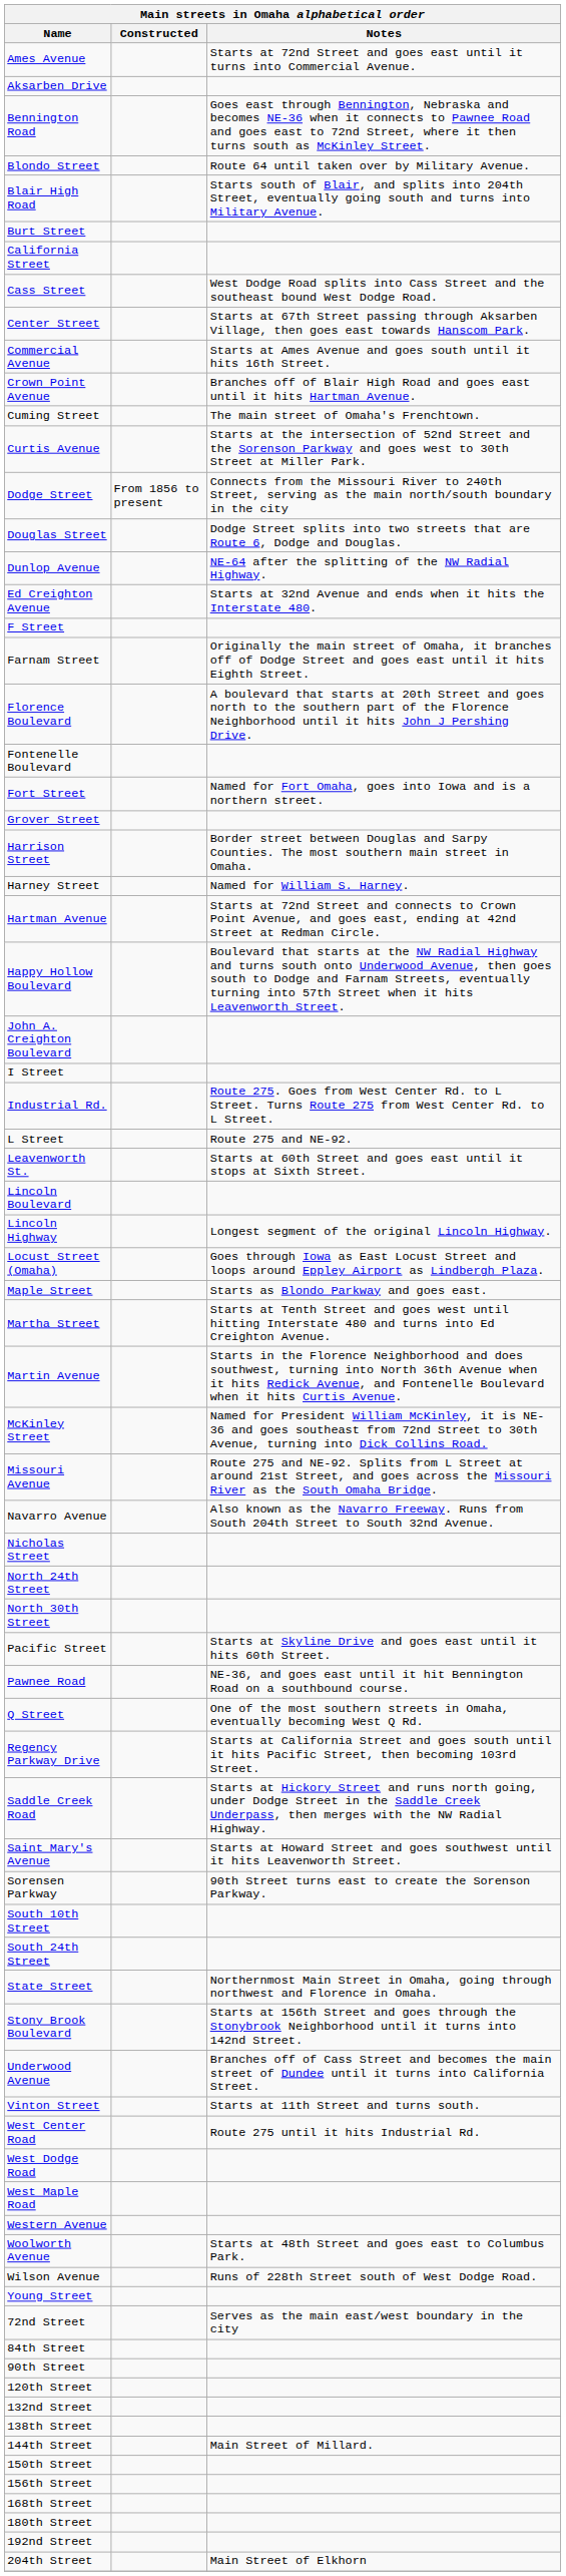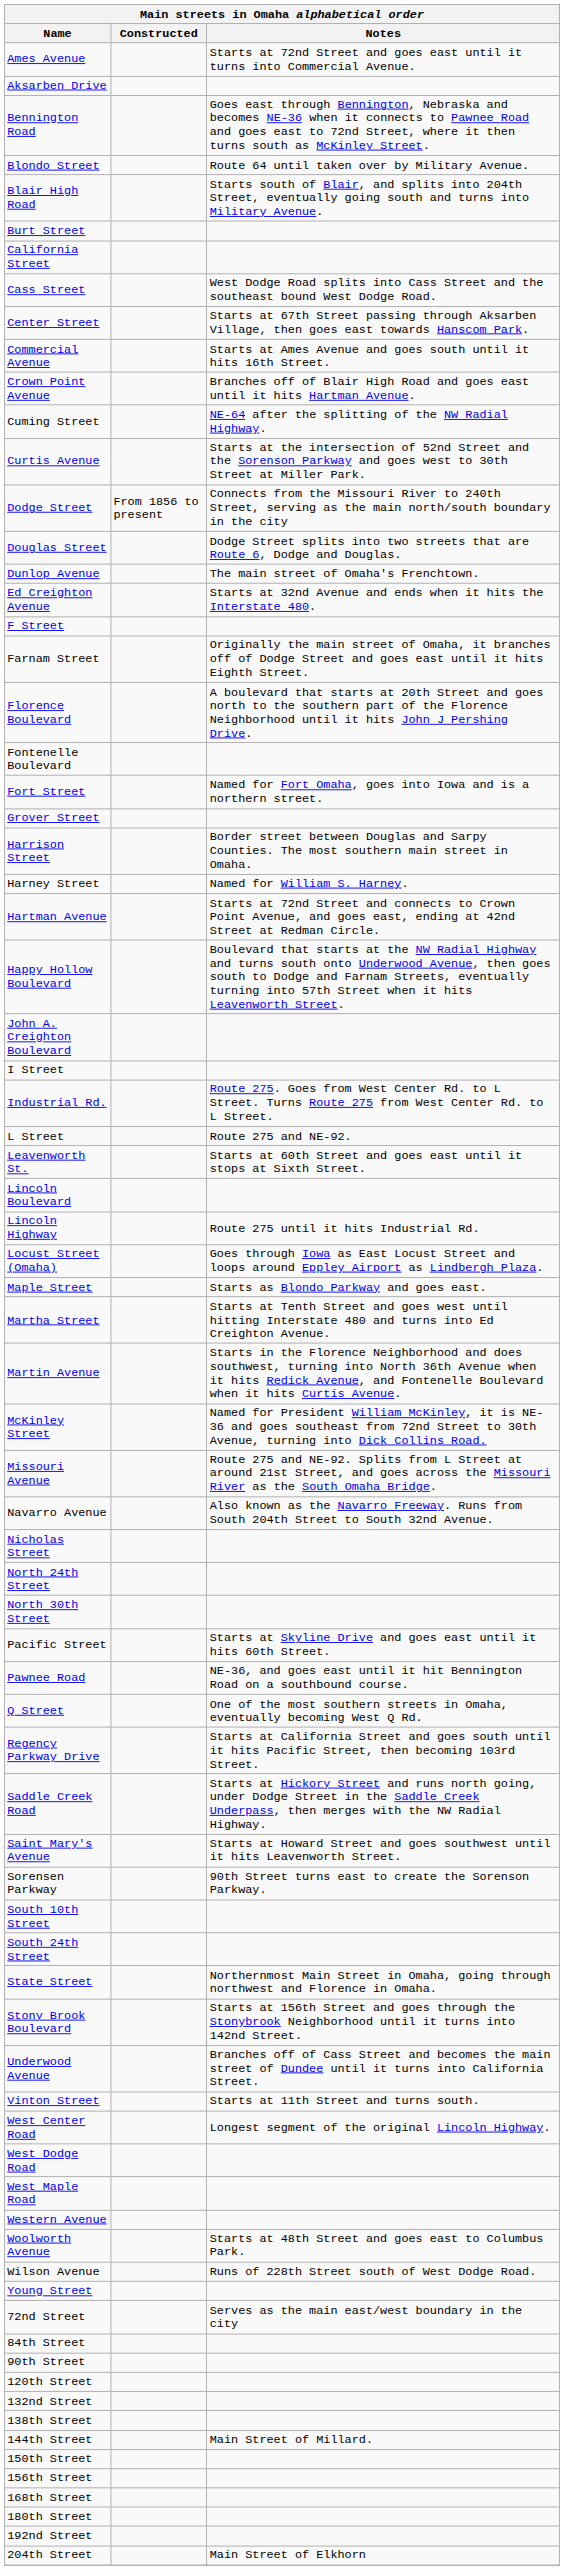 <table class="wikitable">
 <tr>
 <th align="center" colspan="6"><strong>Main streets in Omaha</strong> <em>alphabetical order</em></th>
 </tr>
 <tr>
 <th>Name</th>
 <th>Constructed</th>
 <th>Notes</th>
 </tr>
 <tr>
 <td><a href='#'>Ames Avenue</a></td>
 <td></td>
 <td>Starts at 72nd Street and goes east until it turns into Commercial Avenue.</td>
 </tr>
 <tr>
 <td><a href='#'>Aksarben Drive</a></td>
 <td></td>
 <td></td>
 </tr>
 <tr>
 <td><a href='#'>Bennington Road</a></td>
 <td></td>
 <td>Goes east through <a href='#'>Bennington</a>, Nebraska and becomes <a href='#'>NE-36</a> when it connects to <a href='#'>Pawnee Road</a> and goes east to 72nd Street, where it then turns south as <a href='#'>McKinley Street</a>.</td>
 </tr>
 <tr>
 <td><a href='#'>Blondo Street</a></td>
 <td></td>
 <td>Route 64 until taken over by Military Avenue.</td>
 </tr>
 <tr>
 <td><a href='#'>Blair High Road</a></td>
 <td></td>
 <td>Starts south of <a href='#'>Blair</a>, and splits into 204th Street, eventually going south and turns into <a href='#'>Military Avenue</a>.</td>
 </tr>
 <tr>
 <td><a href='#'>Burt Street</a></td>
 <td></td>
 <td></td>
 </tr>
 <tr>
 <td><a href='#'>California Street</a></td>
 <td></td>
 <td></td>
 </tr>
 <tr>
 <td><a href='#'>Cass Street</a></td>
 <td></td>
 <td>West Dodge Road splits into Cass Street and the southeast bound West Dodge Road.</td>
 </tr>
 <tr>
 <td><a href='#'>Center Street</a></td>
 <td></td>
 <td>Starts at 67th Street passing through Aksarben Village, then goes east towards <a href='#'>Hanscom Park</a>.</td>
 </tr>
 <tr>
 <td><a href='#'>Commercial Avenue</a></td>
 <td></td>
 <td>Starts at Ames Avenue and goes south until it hits 16th Street.</td>
 </tr>
 <tr>
 <td><a href='#'>Crown Point Avenue</a></td>
 <td></td>
 <td>Branches off of Blair High Road and goes east until it hits <a href='#'>Hartman Avenue</a>.</td>
 </tr>
 <tr>
 <td>Cuming Street</td>
 <td></td>
-<td>The main street of Omaha's Frenchtown.</td>
+<td><a href='#'>NE-64</a> after the splitting of the <a href='#'>NW Radial Highway</a>.</td>
 </tr>
 <tr>
 <td><a href='#'>Curtis Avenue</a></td>
 <td></td>
 <td>Starts at the intersection of 52nd Street and the <a href='#'>Sorenson Parkway</a> and goes west to 30th Street at Miller Park.</td>
 </tr>
 <tr>
 <td><a href='#'>Dodge Street</a></td>
 <td>From 1856 to present</td>
 <td>Connects from the Missouri River to 240th Street, serving as the main north/south boundary in the city</td>
 </tr>
 <tr>
 <td><a href='#'>Douglas Street</a></td>
 <td></td>
 <td>Dodge Street splits into two streets that are <a href='#'>Route 6</a>, Dodge and Douglas.</td>
 </tr>
 <tr>
 <td><a href='#'>Dunlop Avenue</a></td>
 <td></td>
-<td><a href='#'>NE-64</a> after the splitting of the <a href='#'>NW Radial Highway</a>.</td>
+<td>The main street of Omaha's Frenchtown.</td>
 </tr>
 <tr>
 <td><a href='#'>Ed Creighton Avenue</a></td>
 <td></td>
 <td>Starts at 32nd Avenue and ends when it hits the <a href='#'>Interstate 480</a>.</td>
 </tr>
 <tr>
 <td><a href='#'>F Street</a></td>
 <td></td>
 <td></td>
 </tr>
 <tr>
 <td>Farnam Street</td>
 <td></td>
 <td>Originally the main street of Omaha, it branches off of Dodge Street and goes east until it hits Eighth Street.</td>
 </tr>
 <tr>
 <td><a href='#'>Florence Boulevard</a></td>
 <td></td>
 <td>A boulevard that starts at 20th Street and goes north to the southern part of the Florence Neighborhood until it hits <a href='#'>John J Pershing Drive</a>.</td>
 </tr>
 <tr>
 <td>Fontenelle Boulevard</td>
 <td></td>
 <td></td>
 </tr>
 <tr>
 <td><a href='#'>Fort Street</a></td>
 <td></td>
 <td>Named for <a href='#'>Fort Omaha</a>, goes into Iowa and is a northern street.</td>
 </tr>
 <tr>
 <td><a href='#'>Grover Street</a></td>
 <td></td>
 <td></td>
 </tr>
 <tr>
 <td><a href='#'>Harrison Street</a></td>
 <td></td>
 <td>Border street between Douglas and Sarpy Counties. The most southern main street in Omaha.</td>
 </tr>
 <tr>
 <td>Harney Street</td>
 <td></td>
 <td>Named for <a href='#'>William S. Harney</a>.</td>
 </tr>
 <tr>
 <td><a href='#'>Hartman Avenue</a></td>
 <td></td>
 <td>Starts at 72nd Street and connects to Crown Point Avenue, and goes east, ending at 42nd Street at Redman Circle.</td>
 </tr>
 <tr>
 <td><a href='#'>Happy Hollow Boulevard</a></td>
 <td></td>
 <td>Boulevard that starts at the <a href='#'>NW Radial Highway</a> and turns south onto <a href='#'>Underwood Avenue</a>, then goes south to Dodge and Farnam Streets, eventually turning into 57th Street when it hits <a href='#'>Leavenworth Street</a>.</td>
 </tr>
 <tr>
 <td><a href='#'>John A. Creighton Boulevard</a></td>
 <td></td>
 <td></td>
 </tr>
 <tr>
 <td>I Street</td>
 <td></td>
 <td></td>
 </tr>
 <tr>
 <td><a href='#'>Industrial Rd.</a></td>
 <td></td>
 <td><a href='#'>Route 275</a>. Goes from West Center Rd. to L Street. Turns <a href='#'>Route 275</a> from West Center Rd. to L Street.</td>
 </tr>
 <tr>
 <td>L Street</td>
 <td></td>
 <td>Route 275 and NE-92.</td>
 </tr>
 <tr>
 <td><a href='#'>Leavenworth St.</a></td>
 <td></td>
 <td>Starts at 60th Street and goes east until it stops at Sixth Street.</td>
 </tr>
 <tr>
 <td><a href='#'>Lincoln Boulevard</a></td>
 <td></td>
 <td></td>
 </tr>
 <tr>
 <td><a href='#'>Lincoln Highway</a></td>
 <td></td>
-<td>Longest segment of the original <a href='#'>Lincoln Highway</a>.</td>
+<td>Route 275 until it hits Industrial Rd.</td>
 </tr>
 <tr>
 <td><a href='#'>Locust Street (Omaha)</a></td>
 <td></td>
 <td>Goes through <a href='#'>Iowa</a> as East Locust Street and loops around <a href='#'>Eppley Airport</a> as <a href='#'>Lindbergh Plaza</a>.</td>
 </tr>
 <tr>
 <td><a href='#'>Maple Street</a></td>
 <td></td>
 <td>Starts as <a href='#'>Blondo Parkway</a> and goes east.</td>
 </tr>
 <tr>
 <td><a href='#'>Martha Street</a></td>
 <td></td>
 <td>Starts at Tenth Street and goes west until hitting Interstate 480 and turns into Ed Creighton Avenue.</td>
 </tr>
 <tr>
 <td><a href='#'>Martin Avenue</a></td>
 <td></td>
 <td>Starts in the Florence Neighborhood and does southwest, turning into North 36th Avenue when it hits <a href='#'>Redick Avenue</a>, and Fontenelle Boulevard when it hits <a href='#'>Curtis Avenue</a>.</td>
 </tr>
 <tr>
 <td><a href='#'>McKinley Street</a></td>
 <td></td>
 <td>Named for President <a href='#'>William McKinley</a>, it is NE-36 and goes southeast from 72nd Street to 30th Avenue, turning into <a href='#'>Dick Collins Road.</a></td>
 </tr>
 <tr>
 <td><a href='#'>Missouri Avenue</a></td>
 <td></td>
 <td>Route 275 and NE-92. Splits from L Street at around 21st Street, and goes across the <a href='#'>Missouri River</a> as the <a href='#'>South Omaha Bridge</a>.</td>
 </tr>
 <tr>
 <td>Navarro Avenue</td>
 <td></td>
 <td>Also known as the <a href='#'>Navarro Freeway</a>. Runs from South 204th Street to South 32nd Avenue.</td>
 </tr>
 <tr>
 <td><a href='#'>Nicholas Street</a></td>
 <td></td>
 <td></td>
 </tr>
 <tr>
 <td><a href='#'>North 24th Street</a></td>
 <td></td>
 <td></td>
 </tr>
 <tr>
 <td><a href='#'>North 30th Street</a></td>
 <td></td>
 <td></td>
 </tr>
 <tr>
 <td>Pacific Street</td>
 <td></td>
 <td>Starts at <a href='#'>Skyline Drive</a> and goes east until it hits 60th Street.</td>
 </tr>
 <tr>
 <td><a href='#'>Pawnee Road</a></td>
 <td></td>
 <td>NE-36, and goes east until it hit Bennington Road on a southbound course.</td>
 </tr>
 <tr>
 <td><a href='#'>Q Street</a></td>
 <td></td>
 <td>One of the most southern streets in Omaha, eventually becoming West Q Rd.</td>
 </tr>
 <tr>
 <td><a href='#'>Regency Parkway Drive</a></td>
 <td></td>
 <td>Starts at California Street and goes south until it hits Pacific Street, then becoming 103rd Street.</td>
 </tr>
 <tr>
 <td><a href='#'>Saddle Creek Road</a></td>
 <td></td>
 <td>Starts at <a href='#'>Hickory Street</a> and runs north going, under Dodge Street in the <a href='#'>Saddle Creek Underpass</a>, then merges with the NW Radial Highway.</td>
 </tr>
 <tr>
 <td><a href='#'>Saint Mary's Avenue</a></td>
 <td></td>
 <td>Starts at Howard Street and goes southwest until it hits Leavenworth Street.</td>
 </tr>
 <tr>
 <td>Sorensen Parkway</td>
 <td></td>
 <td>90th Street turns east to create the Sorenson Parkway.</td>
 </tr>
 <tr>
 <td><a href='#'>South 10th Street</a></td>
 <td></td>
 <td></td>
 </tr>
 <tr>
 <td><a href='#'>South 24th Street</a></td>
 <td></td>
 <td></td>
 </tr>
 <tr>
 <td><a href='#'>State Street</a></td>
 <td></td>
 <td>Northernmost Main Street in Omaha, going through northwest and Florence in Omaha.</td>
 </tr>
 <tr>
 <td><a href='#'>Stony Brook Boulevard</a></td>
 <td></td>
 <td>Starts at 156th Street and goes through the <a href='#'>Stonybrook</a> Neighborhood until it turns into 142nd Street.</td>
 </tr>
 <tr>
 <td><a href='#'>Underwood Avenue</a></td>
 <td></td>
 <td>Branches off of Cass Street and becomes the main street of <a href='#'>Dundee</a> until it turns into California Street.</td>
 </tr>
 <tr>
 <td><a href='#'>Vinton Street</a></td>
 <td></td>
 <td>Starts at 11th Street and turns south.</td>
 </tr>
 <tr>
 <td><a href='#'>West Center Road</a></td>
 <td></td>
-<td>Route 275 until it hits Industrial Rd.</td>
+<td>Longest segment of the original <a href='#'>Lincoln Highway</a>.</td>
 </tr>
 <tr>
 <td><a href='#'>West Dodge Road</a></td>
 <td></td>
 <td></td>
 </tr>
 <tr>
 <td><a href='#'>West Maple Road</a></td>
 <td></td>
 </tr>
 <tr Maple Street becomes West Maple Road at 102nd St and goes west until Platte River Plaza>
 <td><a href='#'>Western Avenue</a></td>
 <td></td>
 <td></td>
 </tr>
 <tr>
 <td><a href='#'>Woolworth Avenue</a></td>
 <td></td>
 <td>Starts at 48th Street and goes east to Columbus Park.</td>
 </tr>
 <tr>
 <td>Wilson Avenue</td>
 <td></td>
 <td>Runs of 228th Street south of West Dodge Road.</td>
 </tr>
 <tr>
 <td><a href='#'>Young Street</a></td>
 <td></td>
 <td></td>
 </tr>
 <tr>
 <td>72nd Street</td>
 <td></td>
 <td>Serves as the main east/west boundary in the city</td>
 </tr>
 <tr>
 <td>84th Street</td>
 <td></td>
 <td></td>
 </tr>
 <tr>
 <td>90th Street</td>
 <td></td>
 <td></td>
 </tr>
 <tr>
 <td>120th Street</td>
 <td></td>
 <td></td>
 </tr>
 <tr>
 <td>132nd Street</td>
 <td></td>
 <td></td>
 </tr>
 <tr>
 <td>138th Street</td>
 <td></td>
 <td></td>
 </tr>
 <tr>
 <td>144th Street</td>
 <td></td>
 <td>Main Street of Millard.</td>
 </tr>
 <tr>
 <td>150th Street</td>
 <td></td>
 <td></td>
 </tr>
 <tr>
 <td>156th Street</td>
 <td></td>
 <td></td>
 </tr>
 <tr>
 <td>168th Street</td>
 <td></td>
 <td></td>
 </tr>
 <tr>
 <td>180th Street</td>
 <td></td>
 <td></td>
 </tr>
 <tr>
 <td>192nd Street</td>
 <td></td>
 <td></td>
 </tr>
 <tr>
 <td>204th Street</td>
 <td></td>
 <td>Main Street of Elkhorn</td>
 </tr>
 <tr>
 </tr>
 </table>
